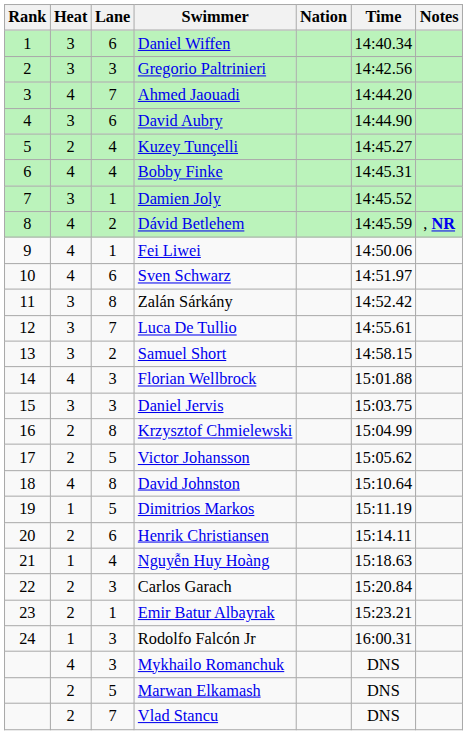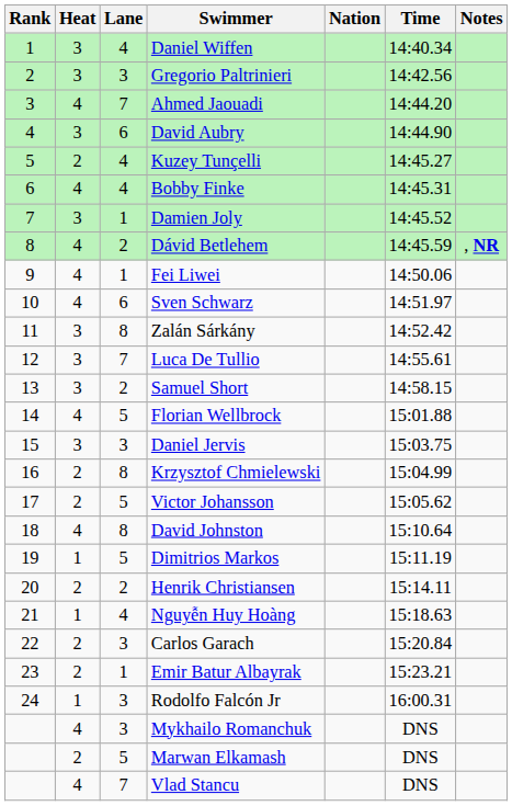 <table class="wikitable sortable mw-collapsible" style="text-align:center">
 <tr>
 <th scope="col">Rank</th>
 <th scope="col">Heat</th>
 <th scope="col">Lane</th>
 <th scope="col">Swimmer</th>
 <th scope="col">Nation</th>
 <th scope="col">Time</th>
 <th scope="col">Notes</th>
 </tr>
 <tr bgcolor=bbf3bb>
 <td>1</td>
 <td>3</td>
-<td>6</td>
+<td>4</td>
 <td align="left"><a href='#'>Daniel Wiffen</a></td>
 <td align=left></td>
 <td>14:40.34</td>
 <td></td>
 </tr>
 <tr bgcolor=bbf3bb>
 <td>2</td>
 <td>3</td>
 <td>3</td>
 <td align="left"><a href='#'>Gregorio Paltrinieri</a></td>
 <td align=left></td>
 <td>14:42.56</td>
 <td></td>
 </tr>
 <tr bgcolor=bbf3bb>
 <td>3</td>
 <td>4</td>
 <td>7</td>
 <td align="left"><a href='#'>Ahmed Jaouadi</a></td>
 <td align="left"></td>
 <td>14:44.20</td>
 <td></td>
 </tr>
 <tr bgcolor=bbf3bb>
 <td>4</td>
 <td>3</td>
 <td>6</td>
 <td align="left"><a href='#'>David Aubry</a></td>
 <td align=left></td>
 <td>14:44.90</td>
 <td></td>
 </tr>
 <tr bgcolor=bbf3bb>
 <td>5</td>
 <td>2</td>
 <td>4</td>
 <td align="left"><a href='#'>Kuzey Tunçelli</a></td>
 <td align="left"></td>
 <td>14:45.27</td>
 <td></td>
 </tr>
 <tr bgcolor=bbf3bb>
 <td>6</td>
 <td>4</td>
 <td>4</td>
 <td align="left"><a href='#'>Bobby Finke</a></td>
 <td align="left"></td>
 <td>14:45.31</td>
 <td></td>
 </tr>
 <tr bgcolor=bbf3bb>
 <td>7</td>
 <td>3</td>
 <td>1</td>
 <td align="left"><a href='#'>Damien Joly</a></td>
 <td align=left></td>
 <td>14:45.52</td>
 <td></td>
 </tr>
 <tr bgcolor=bbf3bb>
 <td>8</td>
 <td>4</td>
 <td>2</td>
 <td align="left"><a href='#'>Dávid Betlehem</a></td>
 <td align=left></td>
 <td>14:45.59</td>
 <td>, <strong><a href='#'>NR</a></strong></td>
 </tr>
 <tr>
 <td>9</td>
 <td>4</td>
 <td>1</td>
 <td align="left"><a href='#'>Fei Liwei</a></td>
 <td align="left"></td>
 <td>14:50.06</td>
 <td></td>
 </tr>
 <tr>
 <td>10</td>
 <td>4</td>
 <td>6</td>
 <td align="left"><a href='#'>Sven Schwarz</a></td>
 <td align="left"></td>
 <td>14:51.97</td>
 <td></td>
 </tr>
 <tr>
 <td>11</td>
 <td>3</td>
 <td>8</td>
 <td align="left">Zalán Sárkány</td>
 <td align=left></td>
 <td>14:52.42</td>
 <td></td>
 </tr>
 <tr>
 <td>12</td>
 <td>3</td>
 <td>7</td>
 <td align="left"><a href='#'>Luca De Tullio</a></td>
 <td align="left"></td>
 <td>14:55.61</td>
 <td></td>
 </tr>
 <tr>
 <td>13</td>
 <td>3</td>
 <td>2</td>
 <td align="left"><a href='#'>Samuel Short</a></td>
 <td align=left></td>
 <td>14:58.15</td>
 <td></td>
 </tr>
 <tr>
 <td>14</td>
 <td>4</td>
-<td>3</td>
+<td>5</td>
 <td align="left"><a href='#'>Florian Wellbrock</a></td>
 <td align=left></td>
 <td>15:01.88</td>
 <td></td>
 </tr>
 <tr>
 <td>15</td>
 <td>3</td>
 <td>3</td>
 <td align="left"><a href='#'>Daniel Jervis</a></td>
 <td align=left></td>
 <td>15:03.75</td>
 <td></td>
 </tr>
 <tr>
 <td>16</td>
 <td>2</td>
 <td>8</td>
 <td align="left"><a href='#'>Krzysztof Chmielewski</a></td>
 <td align="left"></td>
 <td>15:04.99</td>
 <td></td>
 </tr>
 <tr>
 <td>17</td>
 <td>2</td>
 <td>5</td>
 <td align="left"><a href='#'>Victor Johansson</a></td>
 <td align="left"></td>
 <td>15:05.62</td>
 <td></td>
 </tr>
 <tr>
 <td>18</td>
 <td>4</td>
 <td>8</td>
 <td align="left"><a href='#'>David Johnston</a></td>
 <td align="left"></td>
 <td>15:10.64</td>
 <td></td>
 </tr>
 <tr>
 <td>19</td>
 <td>1</td>
 <td>5</td>
 <td align="left"><a href='#'>Dimitrios Markos</a></td>
 <td align=left></td>
 <td>15:11.19</td>
 <td></td>
 </tr>
 <tr>
 <td>20</td>
 <td>2</td>
-<td>6</td>
+<td>2</td>
 <td align="left"><a href='#'>Henrik Christiansen</a></td>
 <td align="left"></td>
 <td>15:14.11</td>
 <td></td>
 </tr>
 <tr>
 <td>21</td>
 <td>1</td>
 <td>4</td>
 <td align="left"><a href='#'>Nguyễn Huy Hoàng</a></td>
 <td align="left"></td>
 <td>15:18.63</td>
 <td></td>
 </tr>
 <tr>
 <td>22</td>
 <td>2</td>
 <td>3</td>
 <td align="left">Carlos Garach</td>
 <td align="left"></td>
 <td>15:20.84</td>
 <td></td>
 </tr>
 <tr>
 <td>23</td>
 <td>2</td>
 <td>1</td>
 <td align="left"><a href='#'>Emir Batur Albayrak</a></td>
 <td align="left"></td>
 <td>15:23.21</td>
 <td></td>
 </tr>
 <tr>
 <td>24</td>
 <td>1</td>
 <td>3</td>
 <td align="left">Rodolfo Falcón Jr</td>
 <td align="left"></td>
 <td>16:00.31</td>
 <td></td>
 </tr>
 <tr>
 <td></td>
 <td>4</td>
 <td>3</td>
 <td align="left"><a href='#'>Mykhailo Romanchuk</a></td>
 <td align="left"></td>
 <td>DNS</td>
 <td></td>
 </tr>
 <tr>
 <td></td>
 <td>2</td>
 <td>5</td>
 <td align="left"><a href='#'>Marwan Elkamash</a></td>
 <td align=left></td>
 <td>DNS</td>
 <td></td>
 </tr>
 <tr>
 <td></td>
-<td>2</td>
+<td>4</td>
 <td>7</td>
 <td align="left"><a href='#'>Vlad Stancu</a></td>
 <td align="left"></td>
 <td>DNS</td>
 <td></td>
 </tr>
 </table>
